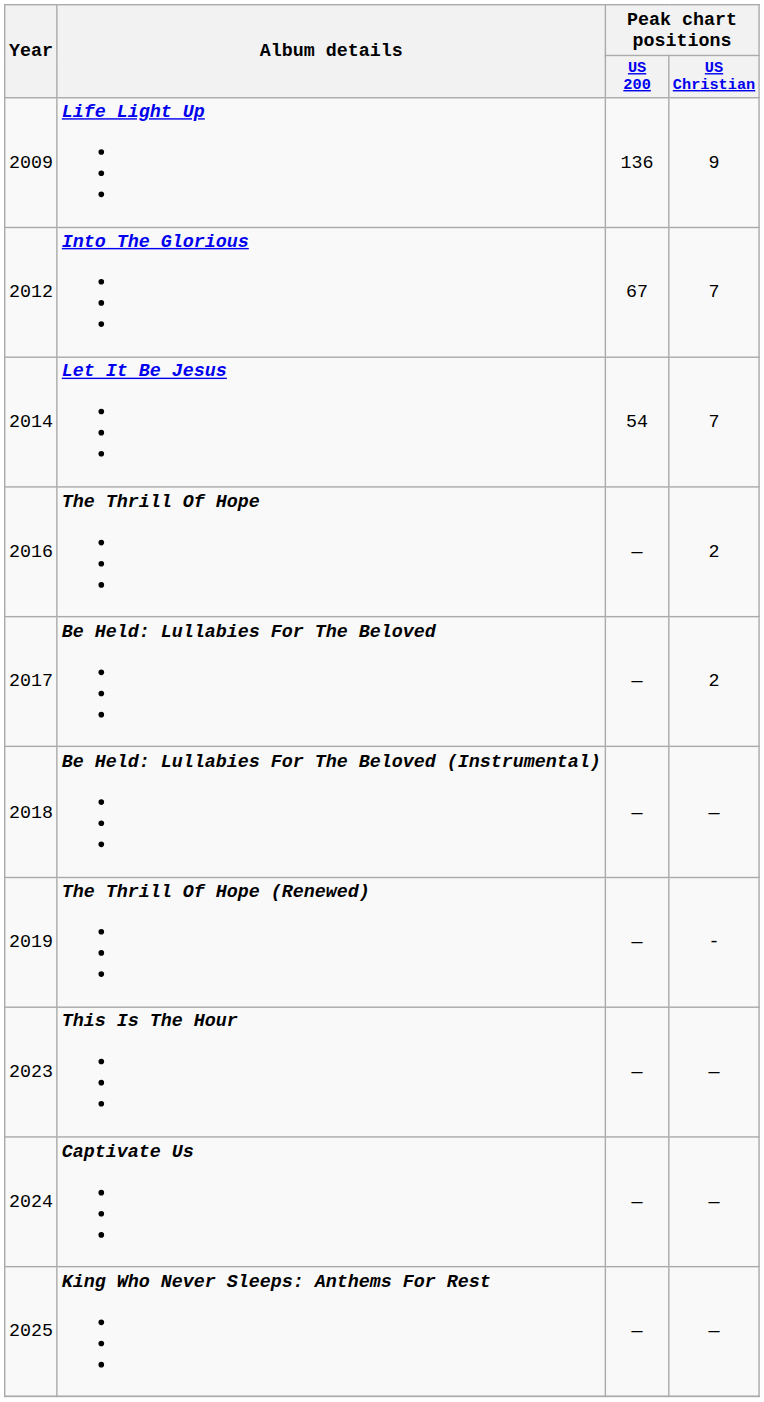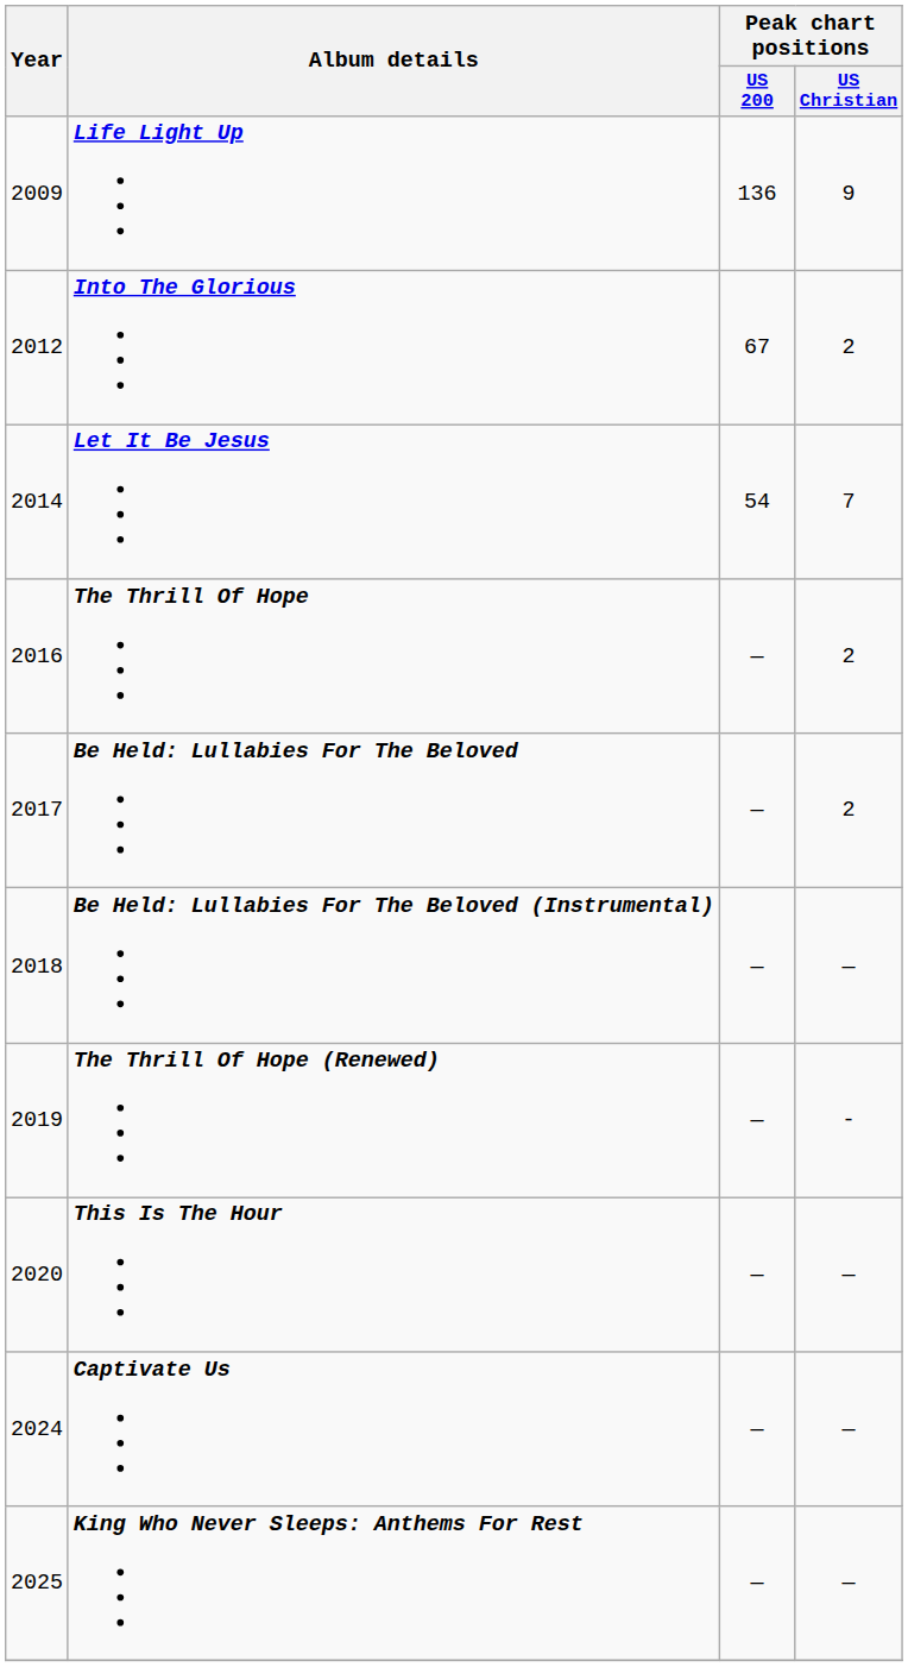 <table class="wikitable" style="text-align:center;">
 <tr>
 <th rowspan="2">Year</th>
 <th rowspan="2">Album details</th>
 <th colspan="4">Peak chart positions</th>
 </tr>
 <tr style="font-size:smaller;">
 <th width="40"><a href='#'>US<br>200</a></th>
 <th width="40"><a href='#'>US<br>Christian</a></th>
 </tr>
 <tr>
 <td>2009</td>
 <td align="left"><strong><em><a href='#'>Life Light Up</a></em></strong><br><ul><li></li><li></li><li></li></ul></td>
 <td>136</td>
 <td>9</td>
 </tr>
 <tr>
 <td>2012</td>
 <td align="left"><strong><em><a href='#'>Into The Glorious</a></em></strong><br><ul><li></li><li></li><li></li></ul></td>
 <td>67</td>
-<td>7</td>
+<td>2</td>
 </tr>
 <tr>
 <td>2014</td>
 <td align="left"><strong><em><a href='#'>Let It Be Jesus</a></em></strong><br><ul><li></li><li></li><li></li></ul></td>
 <td>54</td>
 <td>7</td>
 </tr>
 <tr>
 <td>2016</td>
 <td align="left"><strong><em>The Thrill Of Hope</em></strong><br><ul><li></li><li></li><li></li></ul></td>
 <td>—</td>
 <td>2</td>
 </tr>
 <tr>
 <td>2017</td>
 <td align="left"><strong><em>Be Held: Lullabies For The Beloved</em></strong><br><ul><li></li><li></li><li></li></ul></td>
 <td>—</td>
 <td>2</td>
 </tr>
 <tr>
 <td>2018</td>
 <td align="left"><strong><em> Be Held: Lullabies For The Beloved (Instrumental)</em></strong><br><ul><li></li><li></li><li></li></ul></td>
 <td>—</td>
 <td>—</td>
 </tr>
 <tr>
 <td>2019</td>
 <td align="left"><strong><em>The Thrill Of Hope (Renewed)</em></strong><br><ul><li></li><li></li><li></li></ul></td>
 <td>—</td>
 <td>-</td>
 </tr>
 <tr>
-<td>2023</td>
+<td>2020</td>
 <td align="left"><strong><em>This Is The Hour</em></strong><br><ul><li></li><li></li><li></li></ul></td>
 <td>—</td>
 <td>—</td>
 </tr>
 <tr>
 <td>2024</td>
 <td align="left"><strong><em>Captivate Us</em></strong><br><ul><li></li><li></li><li></li></ul></td>
 <td>—</td>
 <td>—</td>
 </tr>
 <tr>
 <td>2025</td>
 <td align="left"><strong><em>King Who Never Sleeps: Anthems For Rest</em></strong><br><ul><li></li><li></li><li></li></ul></td>
 <td>—</td>
 <td>—</td>
 </tr>
 <tr>
 </tr>
 </table>
